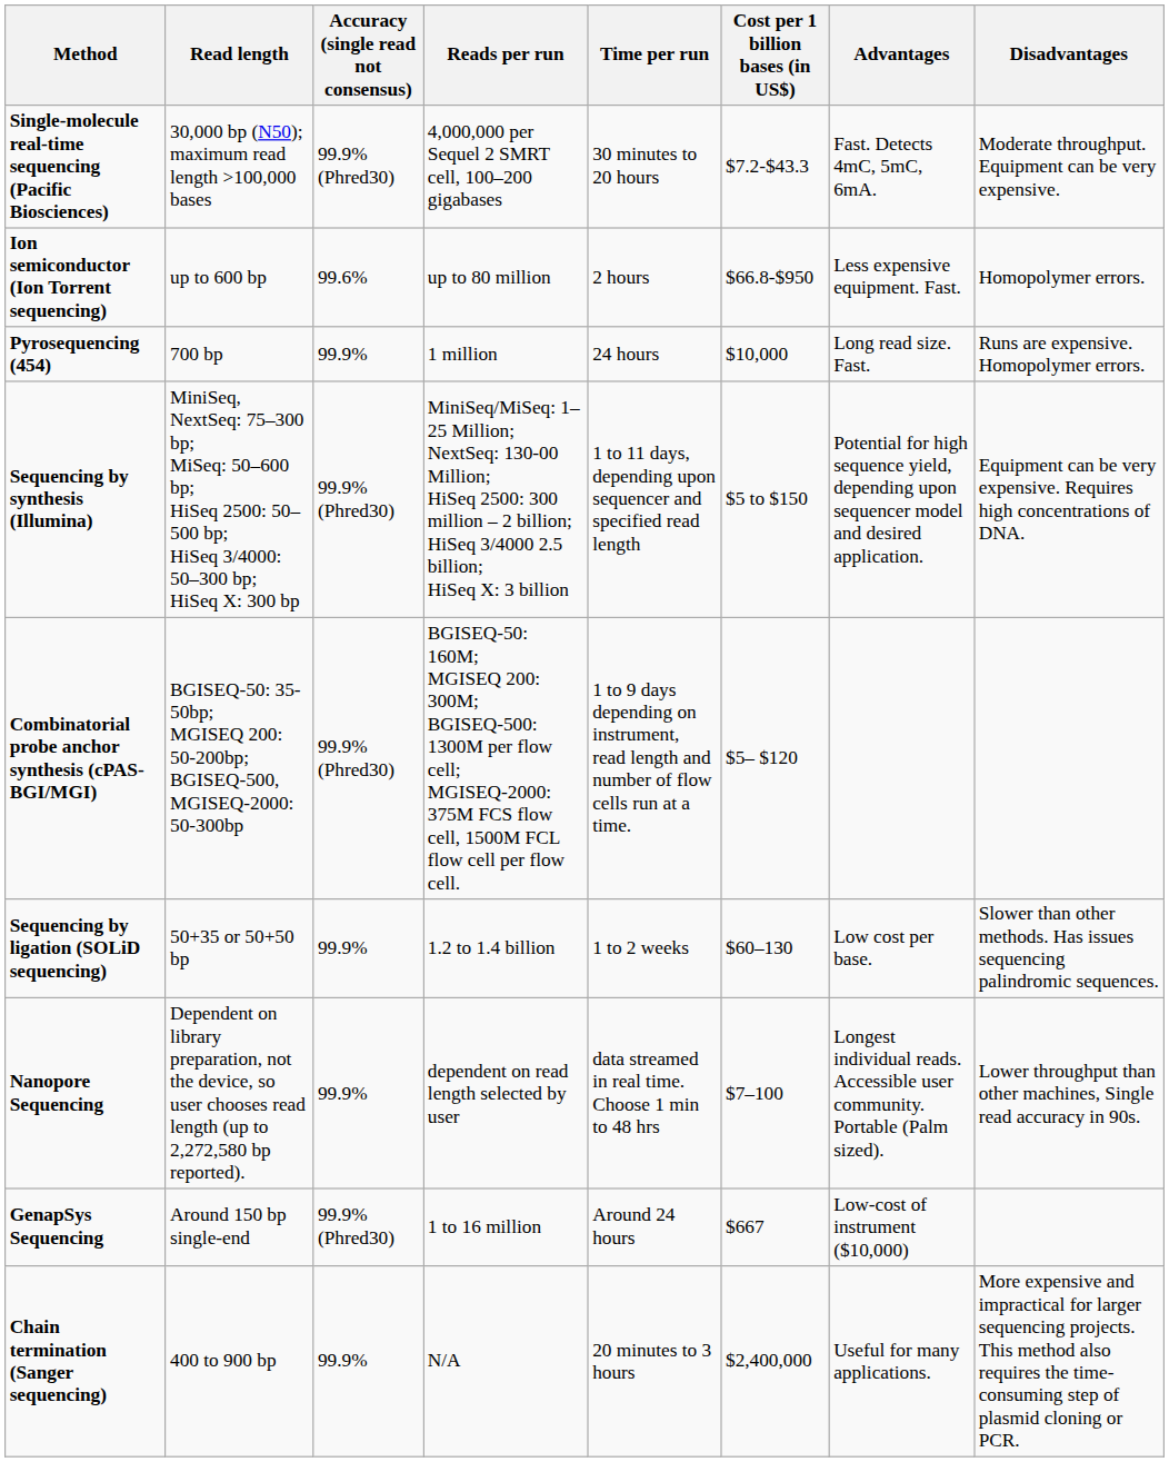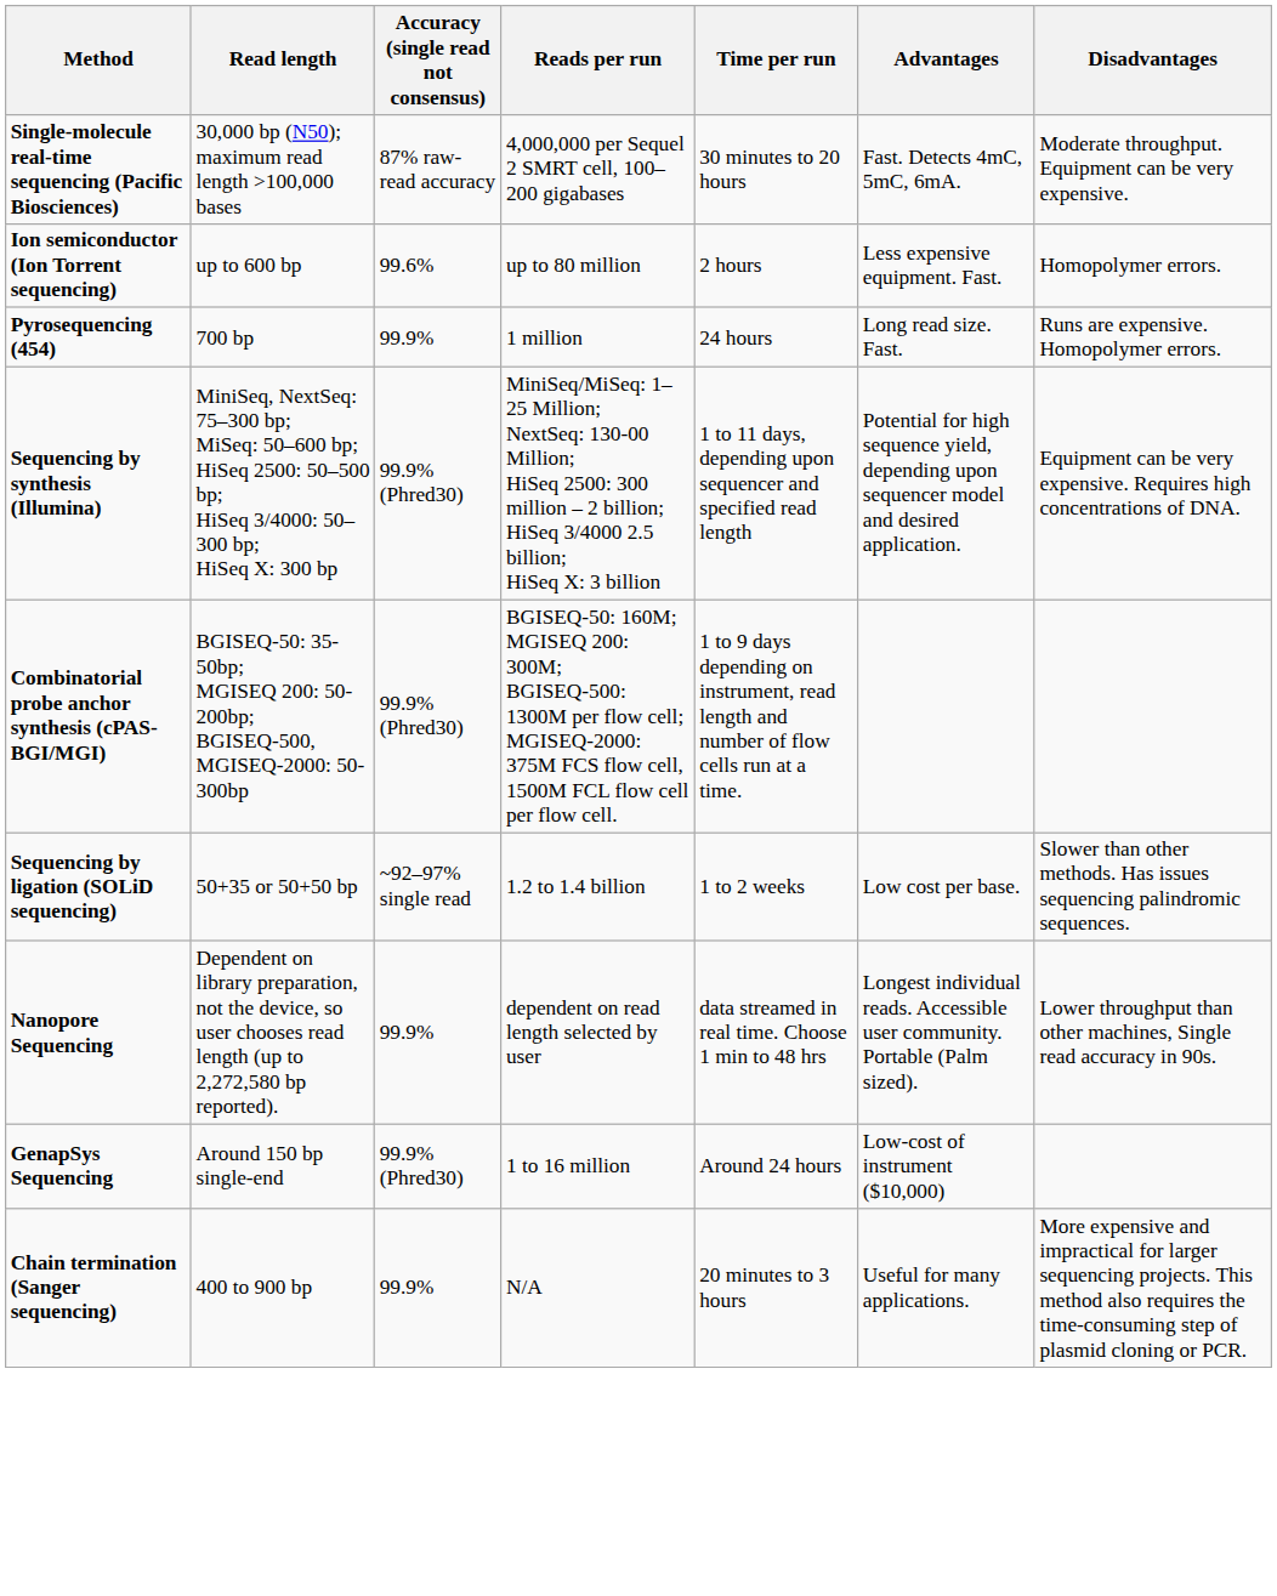 <table class="wikitable" style="font-size:0.9em;">
 <tr>
 <th>Method</th>
 <th><strong>Read length</strong></th>
 <th><strong>Accuracy (single read not consensus)</strong></th>
 <th><strong>Reads per run</strong></th>
 <th><strong>Time per run</strong></th>
-<th><strong>Cost per 1 billion bases (in US$)</strong></th>
 <th><strong>Advantages</strong></th>
 <th><strong>Disadvantages</strong></th>
 </tr>
 <tr>
 <td><strong>Single-molecule real-time sequencing (Pacific Biosciences)</strong></td>
 <td>30,000 bp (<a href='#'>N50</a>);<br>maximum read length >100,000 bases</td>
-<td>99.9% (Phred30)</td>
+<td>87% raw-read accuracy</td>
 <td>4,000,000 per Sequel 2 SMRT cell, 100–200 gigabases</td>
 <td>30 minutes to 20 hours</td>
-<td>$7.2-$43.3</td>
 <td>Fast. Detects 4mC, 5mC, 6mA.</td>
 <td>Moderate throughput. Equipment can be very expensive.</td>
 </tr>
 <tr>
 <td><strong>Ion semiconductor (Ion Torrent sequencing)</strong></td>
 <td>up to 600 bp</td>
 <td>99.6%</td>
 <td>up to 80 million</td>
 <td>2 hours</td>
-<td>$66.8-$950</td>
 <td>Less expensive equipment. Fast.</td>
 <td>Homopolymer errors.</td>
 </tr>
 <tr>
 <td><strong>Pyrosequencing (454)</strong></td>
 <td>700 bp</td>
 <td>99.9%</td>
 <td>1 million</td>
 <td>24 hours</td>
-<td>$10,000</td>
 <td>Long read size. Fast.</td>
 <td>Runs are expensive. Homopolymer errors.</td>
 </tr>
 <tr>
 <td><strong>Sequencing by synthesis (Illumina)</strong></td>
 <td>MiniSeq, NextSeq: 75–300 bp;<br>MiSeq: 50–600 bp;<br>HiSeq 2500: 50–500 bp;<br>HiSeq 3/4000: 50–300 bp;<br>HiSeq X: 300 bp</td>
 <td>99.9% (Phred30)</td>
 <td>MiniSeq/MiSeq: 1–25 Million;<br>NextSeq: 130-00 Million;<br>HiSeq 2500: 300 million – 2 billion;<br>HiSeq 3/4000 2.5 billion;<br>HiSeq X: 3 billion</td>
 <td>1 to 11 days, depending upon sequencer and specified read length</td>
-<td>$5 to $150</td>
 <td>Potential for high sequence yield, depending upon sequencer model and desired application.</td>
 <td>Equipment can be very expensive. Requires high concentrations of DNA.</td>
 </tr>
 <tr>
 <td><strong>Combinatorial probe anchor synthesis (cPAS-  BGI/MGI)</strong></td>
 <td>BGISEQ-50: 35-50bp;<br>MGISEQ 200: 50-200bp;<br>BGISEQ-500, MGISEQ-2000: 50-300bp</td>
 <td>99.9% (Phred30)</td>
 <td>BGISEQ-50: 160M;<br>MGISEQ 200: 300M;<br>BGISEQ-500: 1300M per flow cell;<br>MGISEQ-2000: 375M FCS flow cell, 1500M FCL flow cell per flow cell.</td>
 <td>1 to 9 days depending on instrument, read length and number of flow cells run at a time.</td>
-<td>$5– $120</td>
 <td></td>
 <td></td>
 </tr>
 <tr>
 <td><strong>Sequencing by ligation (SOLiD sequencing)</strong></td>
 <td>50+35 or 50+50 bp</td>
-<td>99.9%</td>
+<td>~92–97% single read</td>
 <td>1.2 to 1.4 billion</td>
 <td>1 to 2 weeks</td>
-<td>$60–130</td>
 <td>Low cost per base.</td>
 <td>Slower than other methods. Has issues sequencing palindromic sequences.</td>
 </tr>
 <tr>
 <td><strong>Nanopore Sequencing</strong></td>
 <td>Dependent on library preparation, not the device, so user chooses read length (up to 2,272,580 bp reported).</td>
 <td>99.9%</td>
 <td>dependent on read length selected by user</td>
 <td>data streamed in real time. Choose 1 min to 48 hrs</td>
-<td>$7–100</td>
 <td>Longest individual reads. Accessible user community. Portable (Palm sized).</td>
 <td>Lower throughput than other machines, Single read accuracy in 90s.</td>
 </tr>
 <tr>
 <td><strong>GenapSys Sequencing</strong></td>
 <td>Around 150 bp single-end</td>
 <td>99.9% (Phred30)</td>
 <td>1 to 16 million</td>
 <td>Around 24 hours</td>
-<td>$667</td>
 <td>Low-cost of instrument ($10,000)</td>
 <td></td>
 </tr>
 <tr>
 <td><strong>Chain termination (Sanger sequencing)</strong></td>
 <td>400 to 900 bp</td>
 <td>99.9%</td>
 <td>N/A</td>
 <td>20 minutes to 3 hours</td>
-<td>$2,400,000</td>
 <td>Useful for many applications.</td>
 <td>More expensive and impractical for larger sequencing projects. This method also requires the time-consuming step of plasmid cloning or PCR.</td>
 </tr>
 </table>
